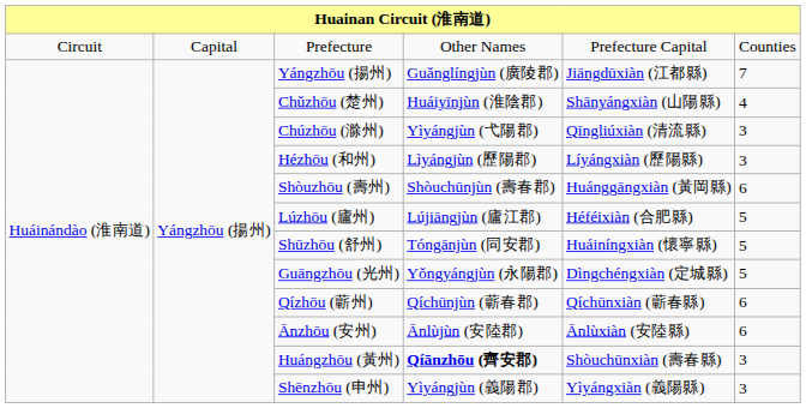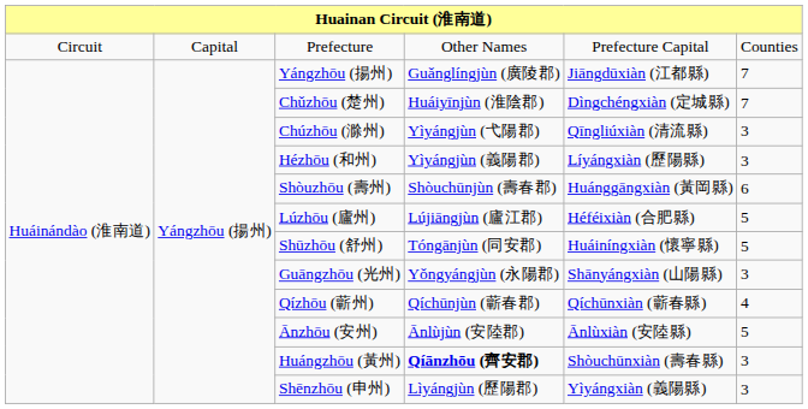 <table class="wikitable collapsible collapsed">
 <tr>
 <th colspan="12" align="center" style="background: #ffff99;"><strong>Huainan Circuit (淮南道)</strong></th>
 </tr>
 <tr align="center">
 <td>Circuit</td>
 <td>Capital</td>
 <td>Prefecture</td>
 <td>Other Names</td>
 <td>Prefecture Capital</td>
 <td>Counties</td>
 </tr>
 <tr>
 <td rowspan="12"><a href='#'>Huáinándào</a> (淮南道)</td>
 <td rowspan="12"><a href='#'>Yángzhōu</a> (揚州)</td>
 <td><a href='#'>Yángzhōu</a> (揚州)</td>
 <td><a href='#'>Guǎnglíngjùn</a> (廣陵郡)</td>
 <td><a href='#'>Jiāngdūxiàn</a> (江都縣)</td>
 <td>7</td>
 </tr>
 <tr>
 <td><a href='#'>Chǔzhōu</a> (楚州)</td>
 <td><a href='#'>Huáiyīnjùn</a> (淮陰郡)</td>
-<td><a href='#'>Shānyángxiàn</a> (山陽縣)</td>
-<td>4</td>
+<td><a href='#'>Dìngchéngxiàn</a> (定城縣)</td>
+<td>7</td>
 </tr>
 <tr>
 <td><a href='#'>Chúzhōu</a> (滁州)</td>
 <td><a href='#'>Yìyángjùn</a> (弋陽郡)</td>
 <td><a href='#'>Qīngliúxiàn</a> (清流縣)</td>
 <td>3</td>
 </tr>
 <tr>
 <td><a href='#'>Hézhōu</a> (和州)</td>
-<td><a href='#'>Lìyángjùn</a> (歷陽郡)</td>
+<td><a href='#'>Yìyángjùn</a> (義陽郡)</td>
 <td><a href='#'>Líyángxiàn</a> (歷陽縣)</td>
 <td>3</td>
 </tr>
 <tr>
 <td><a href='#'>Shòuzhōu</a> (壽州)</td>
 <td><a href='#'>Shòuchūnjùn</a> (壽春郡)</td>
 <td><a href='#'>Huánggāngxiàn</a> (黃岡縣)</td>
 <td>6</td>
 </tr>
 <tr>
 <td><a href='#'>Lúzhōu</a> (廬州)</td>
 <td><a href='#'>Lújiāngjùn</a> (廬江郡)</td>
 <td><a href='#'>Héféixiàn</a> (合肥縣)</td>
 <td>5</td>
 </tr>
 <tr>
 <td><a href='#'>Shūzhōu</a> (舒州)</td>
 <td><a href='#'>Tóngānjùn</a> (同安郡)</td>
 <td><a href='#'>Huáiníngxiàn</a> (懷寧縣)</td>
 <td>5</td>
 </tr>
 <tr>
 <td><a href='#'>Guāngzhōu</a> (光州)</td>
 <td><a href='#'>Yǒngyángjùn</a> (永陽郡)</td>
-<td><a href='#'>Dìngchéngxiàn</a> (定城縣)</td>
-<td>5</td>
+<td><a href='#'>Shānyángxiàn</a> (山陽縣)</td>
+<td>3</td>
 </tr>
 <tr>
 <td><a href='#'>Qízhōu</a> (蘄州)</td>
 <td><a href='#'>Qíchūnjùn</a> (蘄春郡)</td>
 <td><a href='#'>Qíchūnxiàn</a> (蘄春縣)</td>
-<td>6</td>
+<td>4</td>
 </tr>
 <tr>
 <td><a href='#'>Ānzhōu</a> (安州)</td>
 <td><a href='#'>Ānlùjùn</a> (安陸郡)</td>
 <td><a href='#'>Ānlùxiàn</a> (安陸縣)</td>
-<td>6</td>
+<td>5</td>
 </tr>
 <tr>
 <td><a href='#'>Huángzhōu</a> (黃州)</td>
 <td><strong><a href='#'>Qíānzhōu</a> (齊安郡)</strong></td>
 <td><a href='#'>Shòuchūnxiàn</a> (壽春縣)</td>
 <td>3</td>
 </tr>
 <tr>
 <td><a href='#'>Shēnzhōu</a> (申州)</td>
-<td><a href='#'>Yìyángjùn</a> (義陽郡)</td>
+<td><a href='#'>Lìyángjùn</a> (歷陽郡)</td>
 <td><a href='#'>Yìyángxiàn</a> (義陽縣)</td>
 <td>3</td>
 </tr>
 </table>
